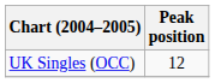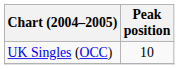 <table class="wikitable sortable">
 <tr>
 <th>Chart (2004–2005)</th>
 <th>Peak<br>position</th>
 </tr>
 <tr>
 <td><a href='#'>UK Singles</a> (<a href='#'>OCC</a>)</td>
-<td align="center">12</td>
+<td align="center">10</td>
 </tr>
 <tr>
 </tr>
 </table>
